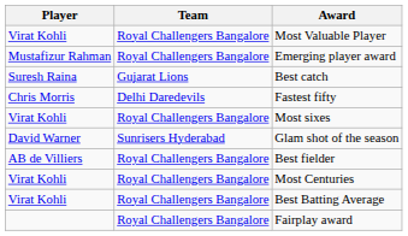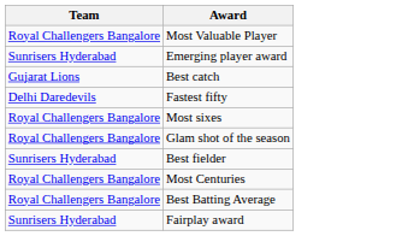 <table class="wikitable">
 <tr>
-<th>Player</th>
 <th>Team</th>
 <th>Award</th>
 </tr>
 <tr>
-<td><a href='#'>Virat Kohli</a></td>
 <td><a href='#'>Royal Challengers Bangalore</a></td>
 <td>Most Valuable Player</td>
 </tr>
 <tr>
-<td><a href='#'>Mustafizur Rahman</a></td>
-<td><a href='#'>Royal Challengers Bangalore</a></td>
+<td><a href='#'>Sunrisers Hyderabad</a></td>
 <td>Emerging player award</td>
 </tr>
 <tr>
-<td><a href='#'>Suresh Raina</a></td>
 <td><a href='#'>Gujarat Lions</a></td>
 <td>Best catch</td>
 </tr>
 <tr>
-<td><a href='#'>Chris Morris</a></td>
 <td><a href='#'>Delhi Daredevils</a></td>
 <td>Fastest fifty</td>
 </tr>
 <tr>
-<td><a href='#'>Virat Kohli</a></td>
 <td><a href='#'>Royal Challengers Bangalore</a></td>
 <td>Most sixes</td>
 </tr>
 <tr>
-<td><a href='#'>David Warner</a></td>
-<td><a href='#'>Sunrisers Hyderabad</a></td>
+<td><a href='#'>Royal Challengers Bangalore</a></td>
 <td>Glam shot of the season</td>
 </tr>
 <tr>
-<td><a href='#'>AB de Villiers</a></td>
-<td><a href='#'>Royal Challengers Bangalore</a></td>
+<td><a href='#'>Sunrisers Hyderabad</a></td>
 <td>Best fielder</td>
 </tr>
 <tr>
-<td><a href='#'>Virat Kohli</a></td>
 <td><a href='#'>Royal Challengers Bangalore</a></td>
 <td>Most Centuries</td>
 </tr>
 <tr>
-<td><a href='#'>Virat Kohli</a></td>
 <td><a href='#'>Royal Challengers Bangalore</a></td>
 <td>Best Batting Average</td>
 </tr>
 <tr>
-<td></td>
-<td><a href='#'>Royal Challengers Bangalore</a></td>
+<td><a href='#'>Sunrisers Hyderabad</a></td>
 <td>Fairplay award</td>
 </tr>
 </table>
